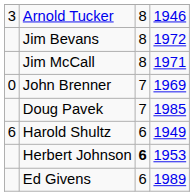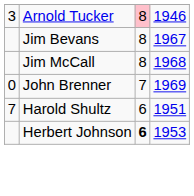 <table class="wikitable">
 <tr>
 </tr>
 <tr>
 <td>3</td>
 <td><a href='#'>Arnold Tucker</a></td>
-<td>8</td>
+<td style="background: pink;">8</td>
 <td><a href='#'>1946</a></td>
 </tr>
 <tr>
 <td></td>
 <td>Jim Bevans</td>
 <td>8</td>
-<td><a href='#'>1972</a></td>
+<td><a href='#'>1967</a></td>
 </tr>
 <tr>
 <td></td>
 <td>Jim McCall</td>
 <td>8</td>
-<td><a href='#'>1971</a></td>
+<td><a href='#'>1968</a></td>
 </tr>
 <tr>
 <td>0</td>
 <td>John Brenner</td>
 <td>7</td>
 <td><a href='#'>1969</a></td>
 </tr>
 <tr>
-<td></td>
-<td>Doug Pavek</td>
 <td>7</td>
-<td><a href='#'>1985</a></td>
-</tr>
-<tr>
-<td>6</td>
 <td>Harold Shultz</td>
 <td>6</td>
-<td><a href='#'>1949</a></td>
+<td><a href='#'>1951</a></td>
 </tr>
 <tr>
 <td></td>
 <td>Herbert Johnson</td>
 <td><strong>6</strong></td>
 <td><a href='#'>1953</a></td>
 </tr>
-<tr>
-<td></td>
-<td>Ed Givens</td>
-<td>6</td>
-<td><a href='#'>1989</a></td>
-</tr>
 </table>
